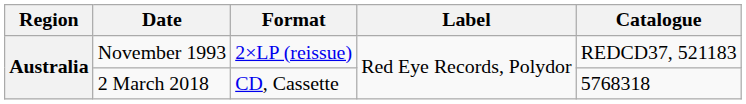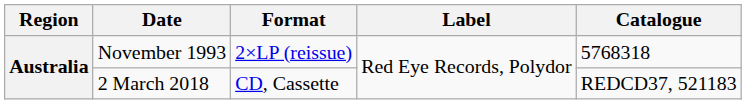 <table class="wikitable plainrowheaders">
 <tr>
 <th scope="col">Region</th>
 <th scope="col">Date</th>
 <th scope="col">Format</th>
 <th scope="col">Label</th>
 <th scope="col">Catalogue</th>
 </tr>
 <tr>
 <th scope="row" rowspan="2">Australia</th>
 <td>November 1993</td>
 <td><a href='#'>2×LP (reissue)</a></td>
 <td rowspan="2">Red Eye Records, Polydor</td>
-<td>REDCD37, 521183</td>
+<td>5768318</td>
 </tr>
 <tr>
 <td>2 March 2018</td>
 <td><a href='#'>CD</a>, Cassette</td>
-<td>5768318</td>
+<td>REDCD37, 521183</td>
 </tr>
 </table>
